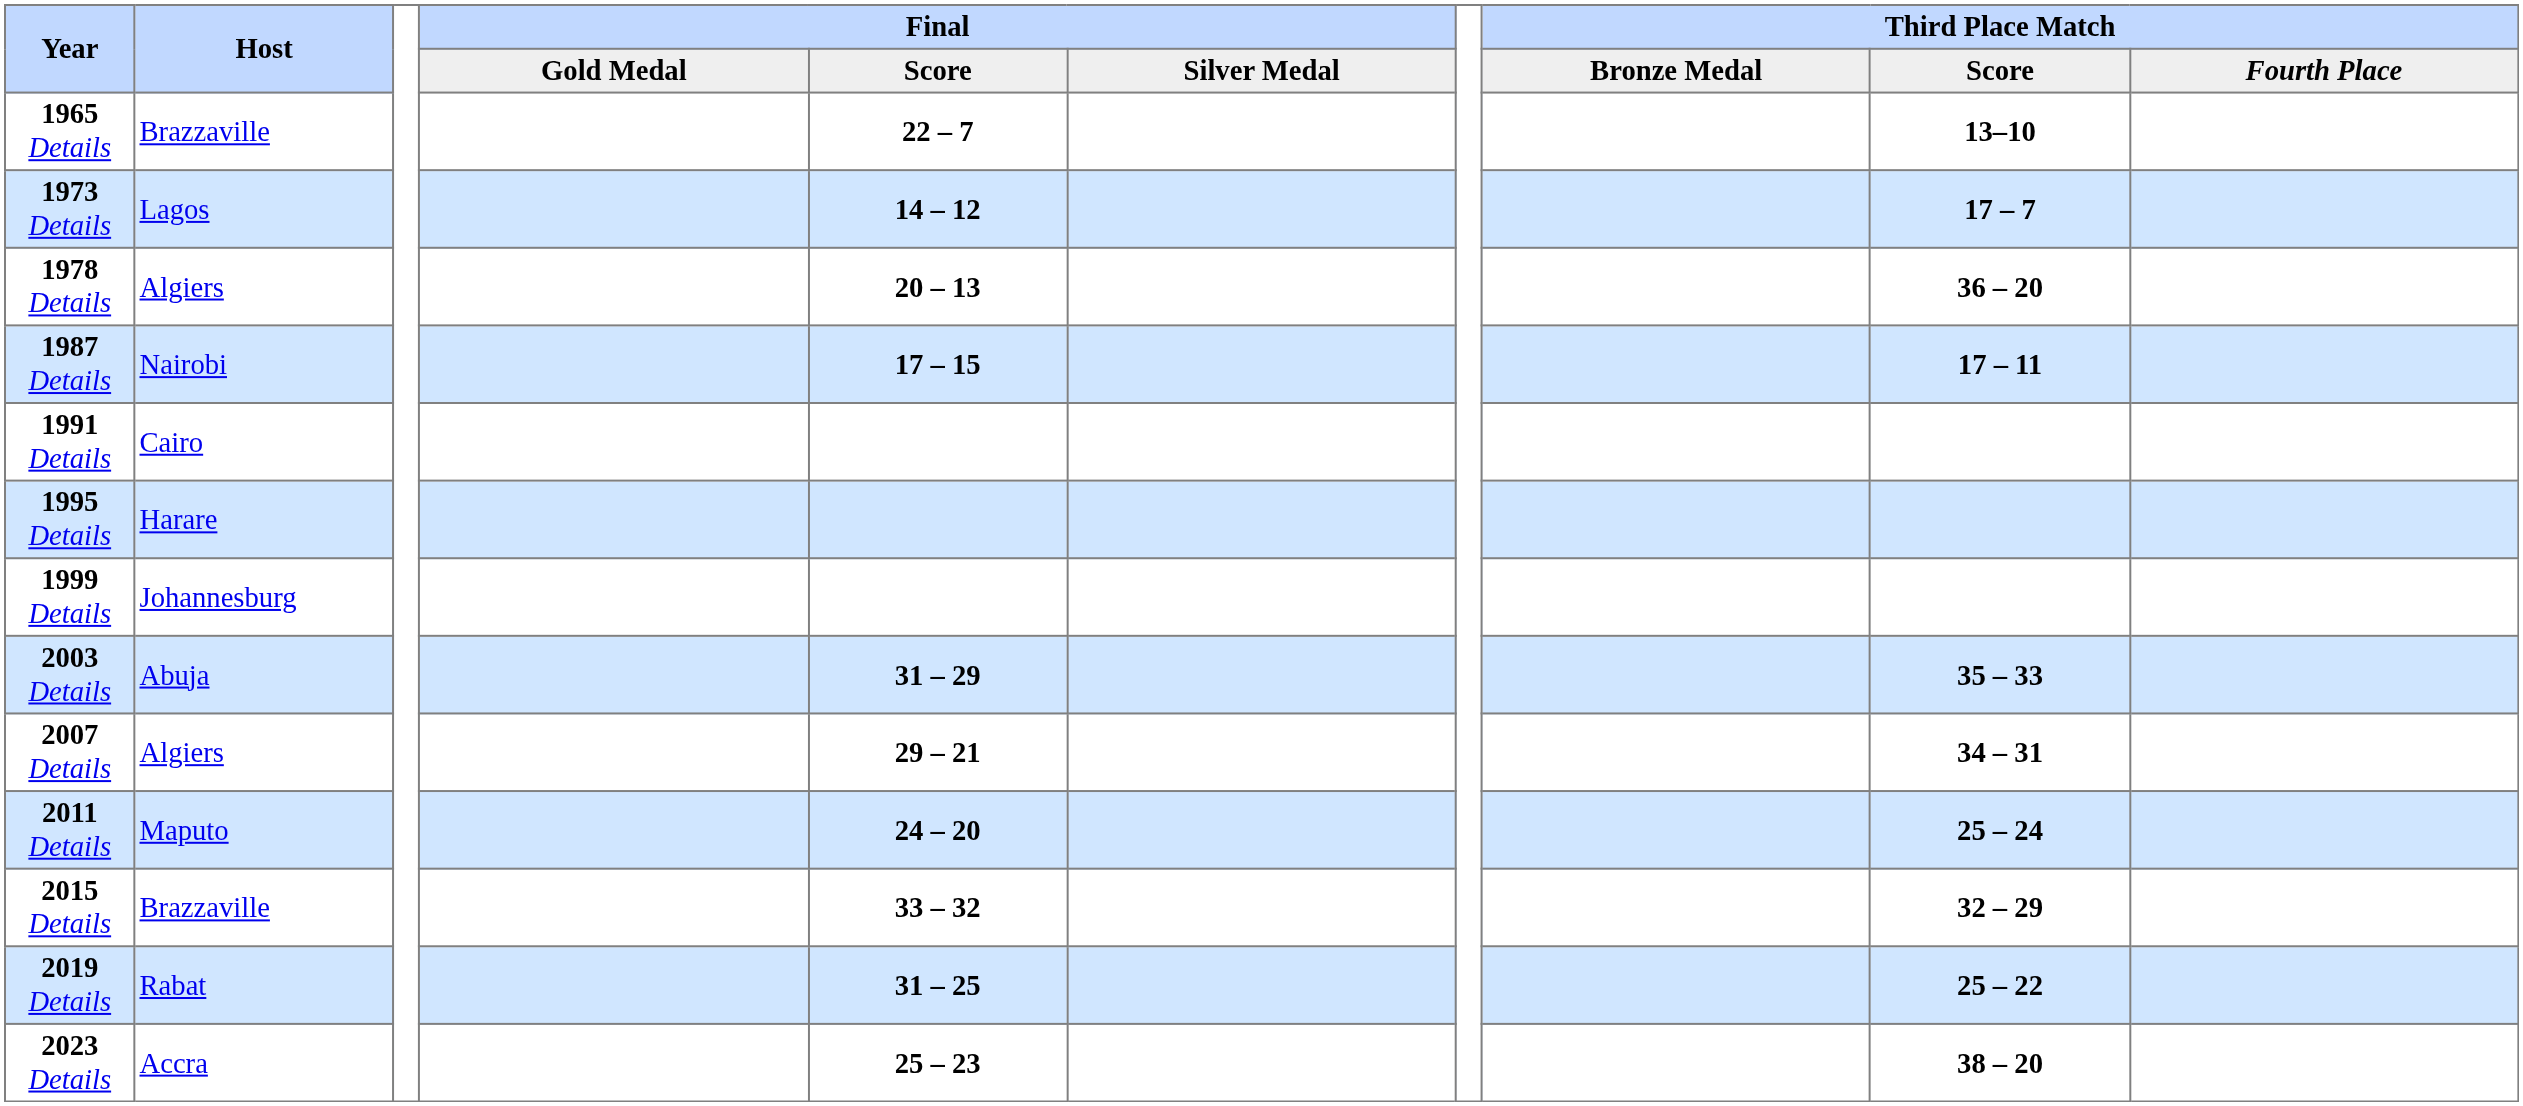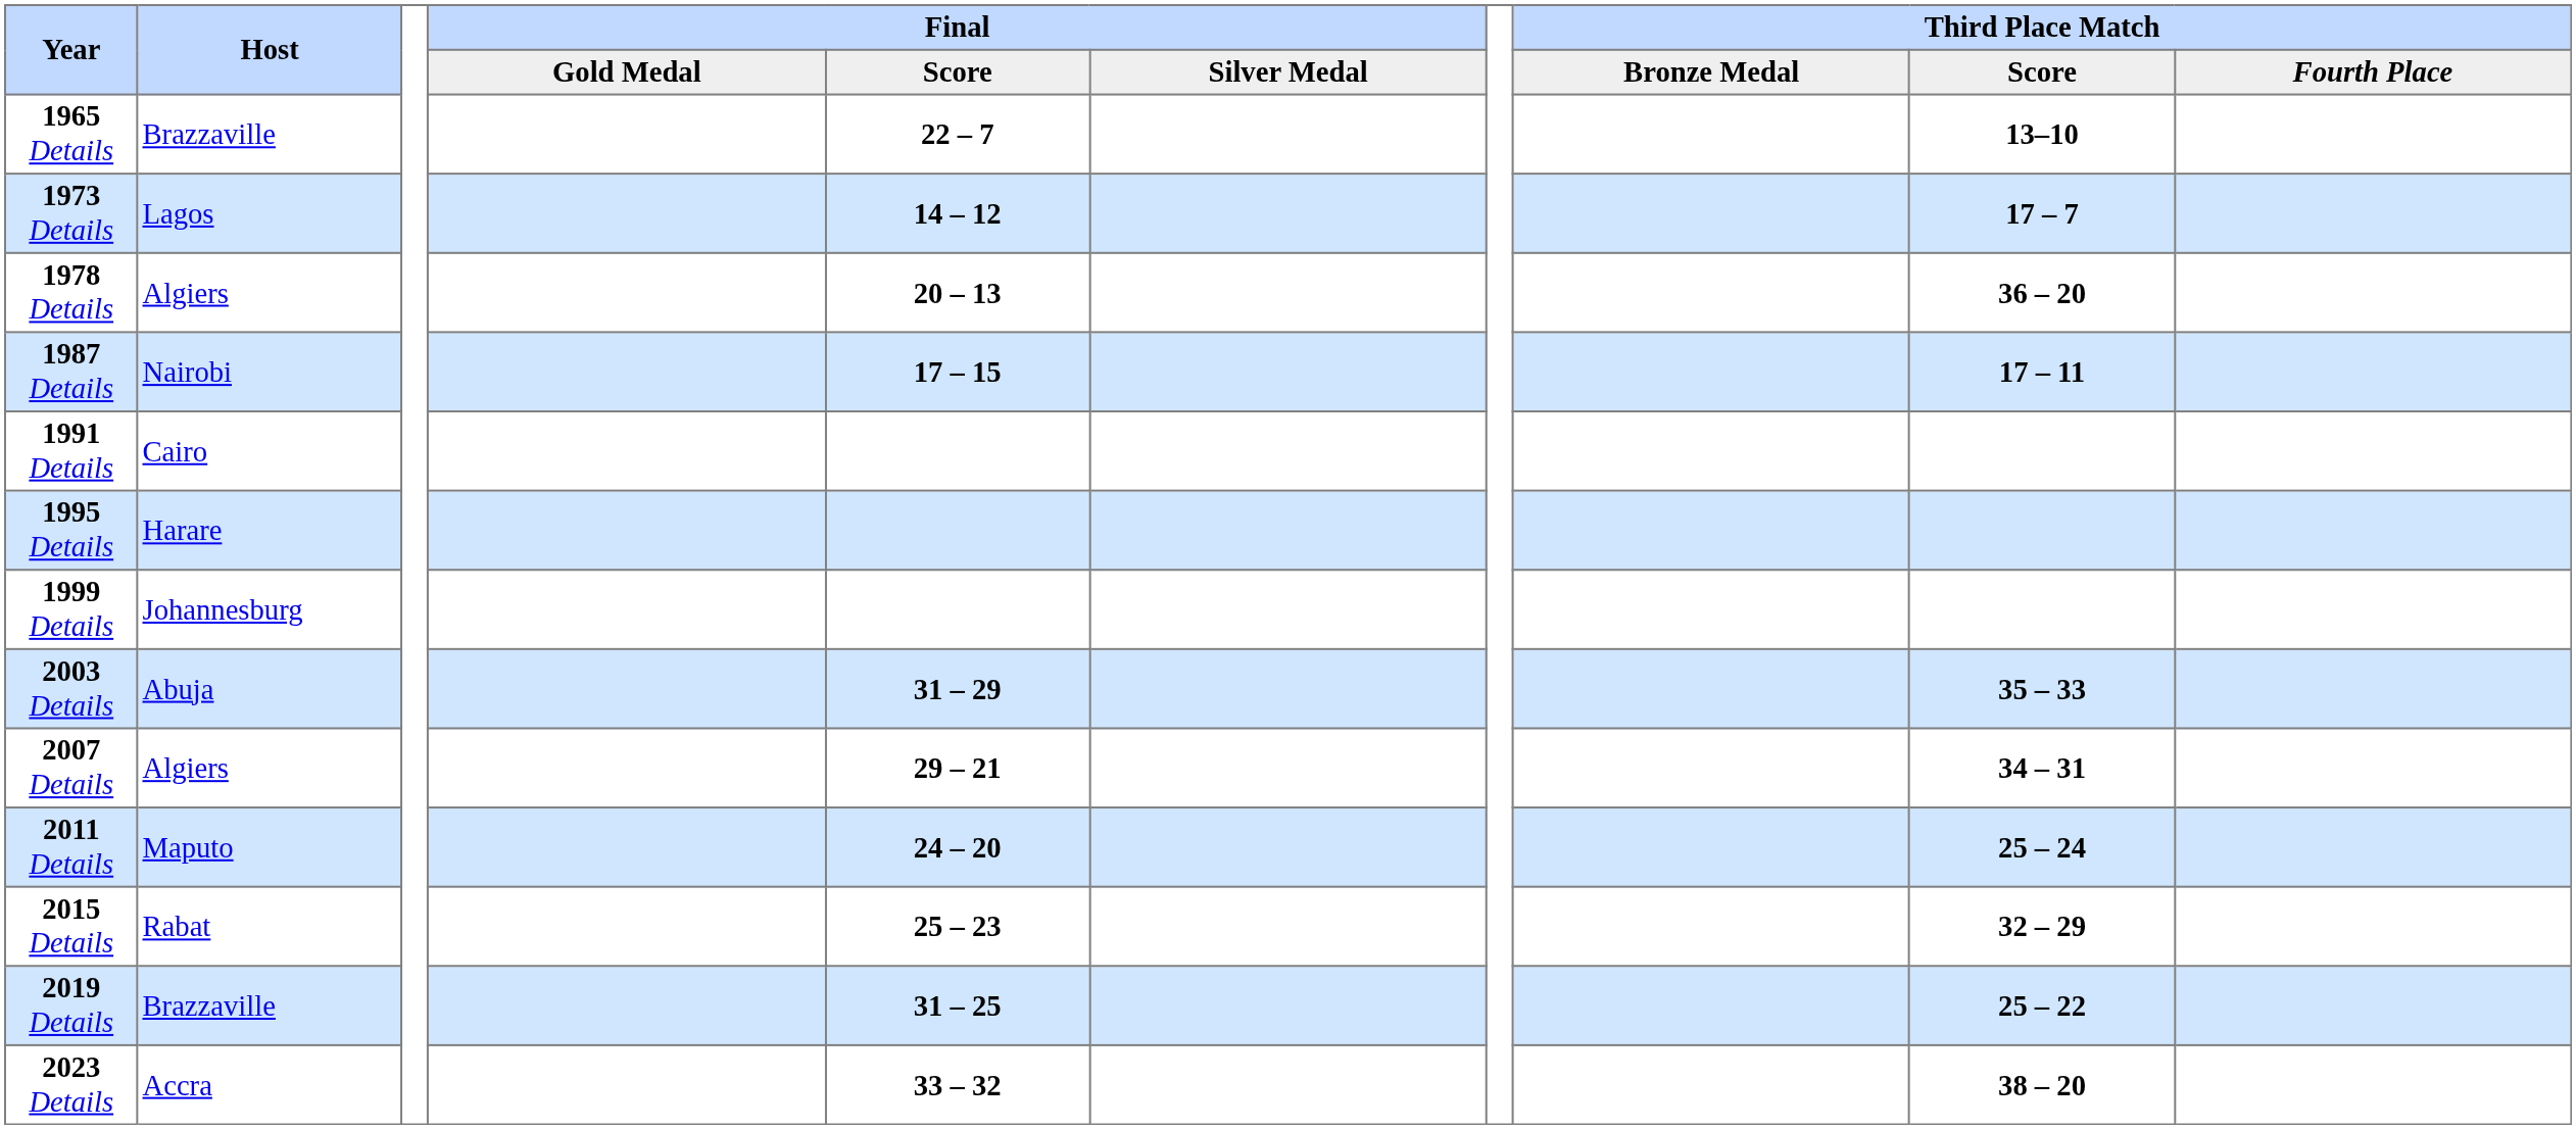 <table border=1 style="border-collapse:collapse; font-size:90%; width:100%; text-align:center" cellpadding=2 cellspacing=0>
 <tr bgcolor=#C1D8FF>
 <th rowspan=2 width=5%>Year</th>
 <th rowspan=2 width=10%>Host</th>
 <th rowspan="36" width="1%" bgcolor="ffffff"></th>
 <th colspan=3>Final</th>
 <th rowspan="36" width="1%" bgcolor="ffffff"></th>
 <th colspan=3>Third Place Match</th>
 </tr>
 <tr bgcolor=#EFEFEF>
 <th width=15%>Gold Medal</th>
 <th width=10%>Score</th>
 <th width=15%>Silver Medal</th>
 <th width=15%>Bronze Medal</th>
 <th width=10%>Score</th>
 <th width=15%><em>Fourth Place</em></th>
 </tr>
 <tr>
 <td><strong>1965</strong><br><em><a href='#'>Details</a></em></td>
 <td align=left> <a href='#'>Brazzaville</a></td>
 <td><strong></strong></td>
 <td><strong>22 – 7</strong></td>
 <td></td>
 <td></td>
 <td><strong>13–10 </strong></td>
 <td></td>
 </tr>
 <tr style="background: #D0E6FF;">
 <td><strong>1973</strong><br><em><a href='#'>Details</a></em></td>
 <td align=left> <a href='#'>Lagos</a></td>
 <td><strong></strong></td>
 <td><strong>14 – 12</strong></td>
 <td></td>
 <td></td>
 <td><strong>17 – 7</strong></td>
 <td></td>
 </tr>
 <tr>
 <td><strong>1978</strong><br><em><a href='#'>Details</a></em></td>
 <td align=left> <a href='#'>Algiers</a></td>
 <td><strong></strong></td>
 <td><strong>20 – 13</strong></td>
 <td></td>
 <td></td>
 <td><strong>36 – 20</strong></td>
 <td></td>
 </tr>
 <tr style="background: #D0E6FF;">
 <td><strong>1987</strong><br><em><a href='#'>Details</a></em></td>
 <td align=left> <a href='#'>Nairobi</a></td>
 <td><strong></strong></td>
 <td><strong>17 – 15</strong></td>
 <td></td>
 <td></td>
 <td><strong>17 – 11</strong></td>
 <td></td>
 </tr>
 <tr>
 <td><strong>1991</strong><br><em><a href='#'>Details</a></em></td>
 <td align=left> <a href='#'>Cairo</a></td>
 <td><strong></strong></td>
 <td></td>
 <td></td>
 <td></td>
 <td></td>
 <td></td>
 </tr>
 <tr style="background: #D0E6FF;">
 <td><strong>1995</strong><br><em><a href='#'>Details</a></em></td>
 <td align=left> <a href='#'>Harare</a></td>
 <td><strong></strong></td>
 <td></td>
 <td></td>
 <td></td>
 <td></td>
 <td></td>
 </tr>
 <tr>
 <td><strong>1999</strong><br><em><a href='#'>Details</a></em></td>
 <td align=left> <a href='#'>Johannesburg</a></td>
 <td><strong></strong></td>
 <td></td>
 <td></td>
 <td></td>
 <td></td>
 <td></td>
 </tr>
 <tr style="background: #D0E6FF;">
 <td><strong>2003</strong><br><em><a href='#'>Details</a></em></td>
 <td align=left> <a href='#'>Abuja</a></td>
 <td><strong></strong></td>
 <td><strong>31 – 29</strong></td>
 <td></td>
 <td></td>
 <td><strong>35 – 33</strong></td>
 <td></td>
 </tr>
 <tr>
 <td><strong>2007</strong><br><em><a href='#'>Details</a></em></td>
 <td align=left> <a href='#'>Algiers</a></td>
 <td><strong></strong></td>
 <td><strong>29 – 21</strong></td>
 <td></td>
 <td></td>
 <td><strong>34 – 31</strong></td>
 <td></td>
 </tr>
 <tr style="background: #D0E6FF;">
 <td><strong>2011</strong><br><em><a href='#'>Details</a></em></td>
 <td align=left> <a href='#'>Maputo</a></td>
 <td><strong></strong></td>
 <td><strong>24 – 20</strong></td>
 <td></td>
 <td></td>
 <td><strong>25 – 24</strong></td>
 <td></td>
 </tr>
 <tr>
 <td><strong>2015</strong><br><em><a href='#'>Details</a></em></td>
-<td align=left> <a href='#'>Brazzaville</a></td>
+<td align=left> <a href='#'>Rabat</a></td>
 <td><strong></strong></td>
-<td><strong>33 – 32</strong></td>
+<td><strong> 25 – 23 </strong></td>
 <td></td>
 <td></td>
 <td><strong> 32 – 29 </strong></td>
 <td></td>
 </tr>
 <tr style="background: #D0E6FF;">
 <td><strong>2019</strong><br><em><a href='#'>Details</a></em></td>
-<td align=left> <a href='#'>Rabat</a></td>
+<td align=left> <a href='#'>Brazzaville</a></td>
 <td><strong></strong></td>
 <td><strong> 31 – 25 </strong></td>
 <td></td>
 <td></td>
 <td><strong> 25 – 22 </strong></td>
 <td></td>
 </tr>
 <tr>
 <td><strong>2023</strong><br><em><a href='#'>Details</a></em></td>
 <td align=left> <a href='#'>Accra</a></td>
 <td><strong></strong></td>
-<td><strong> 25 – 23 </strong></td>
+<td><strong>33 – 32</strong></td>
 <td></td>
 <td></td>
 <td><strong>38 – 20</strong></td>
 <td></td>
 </tr>
 </table>
